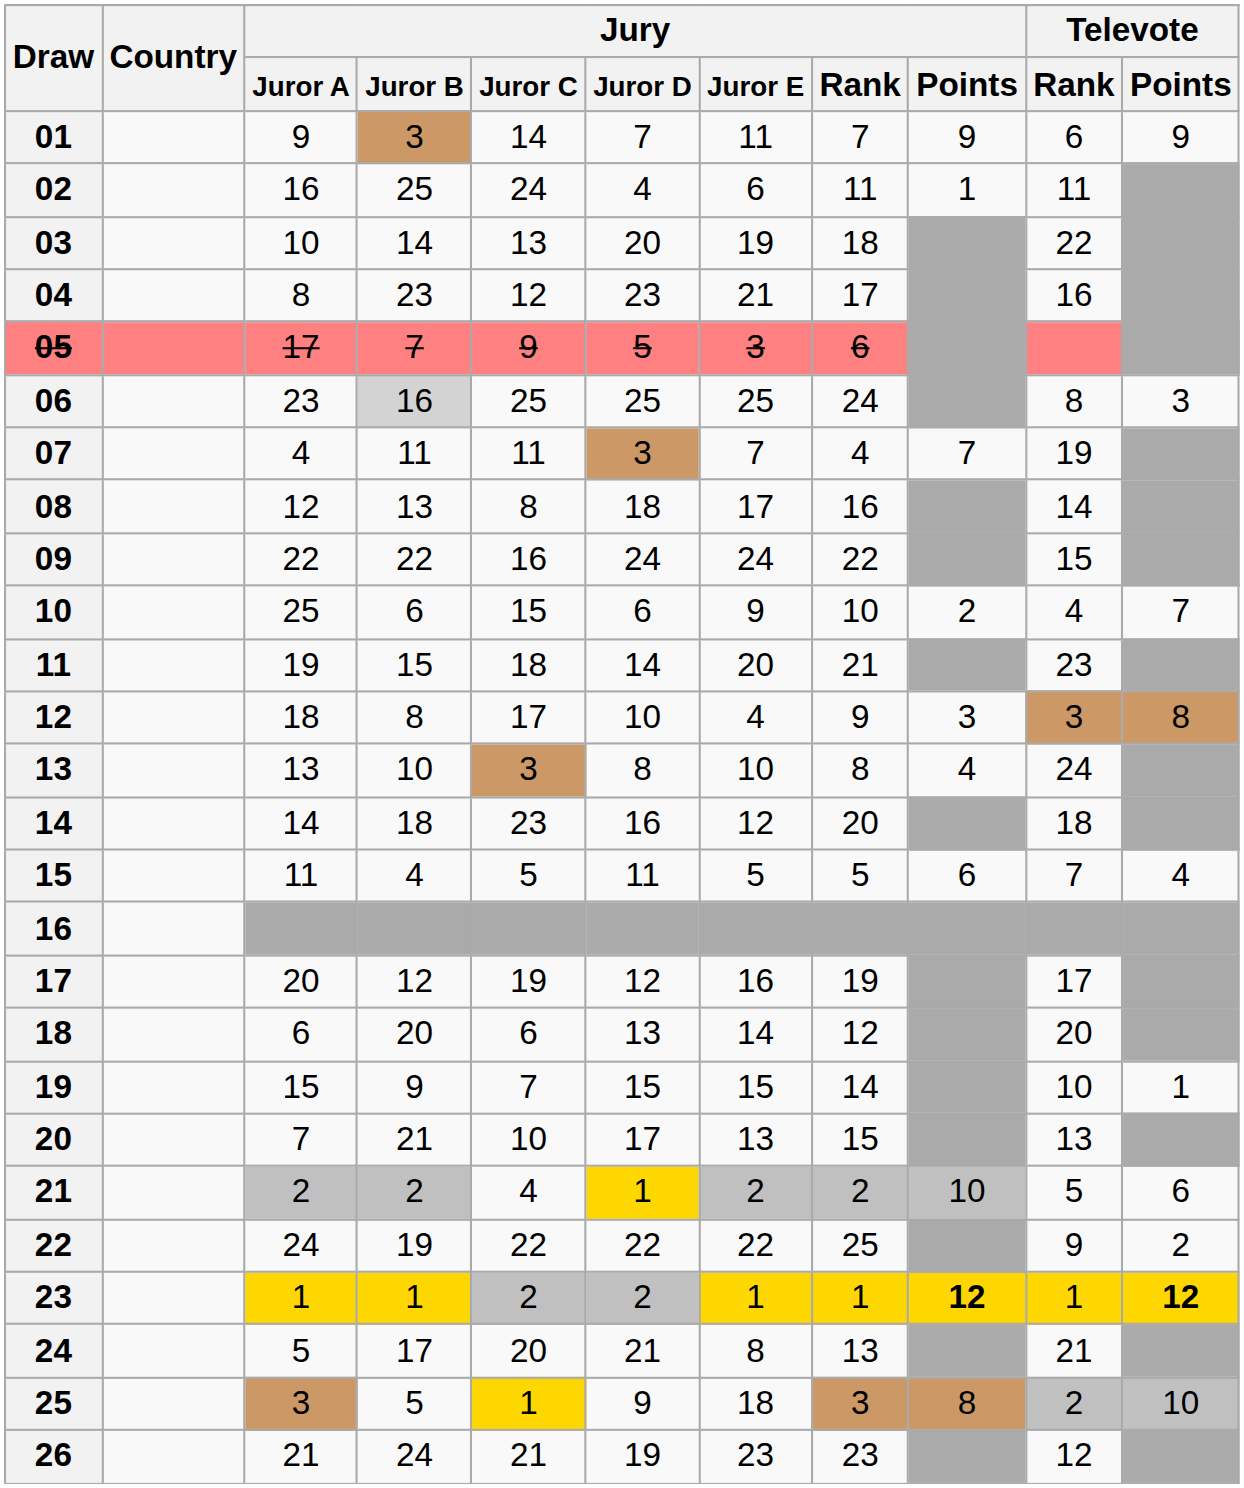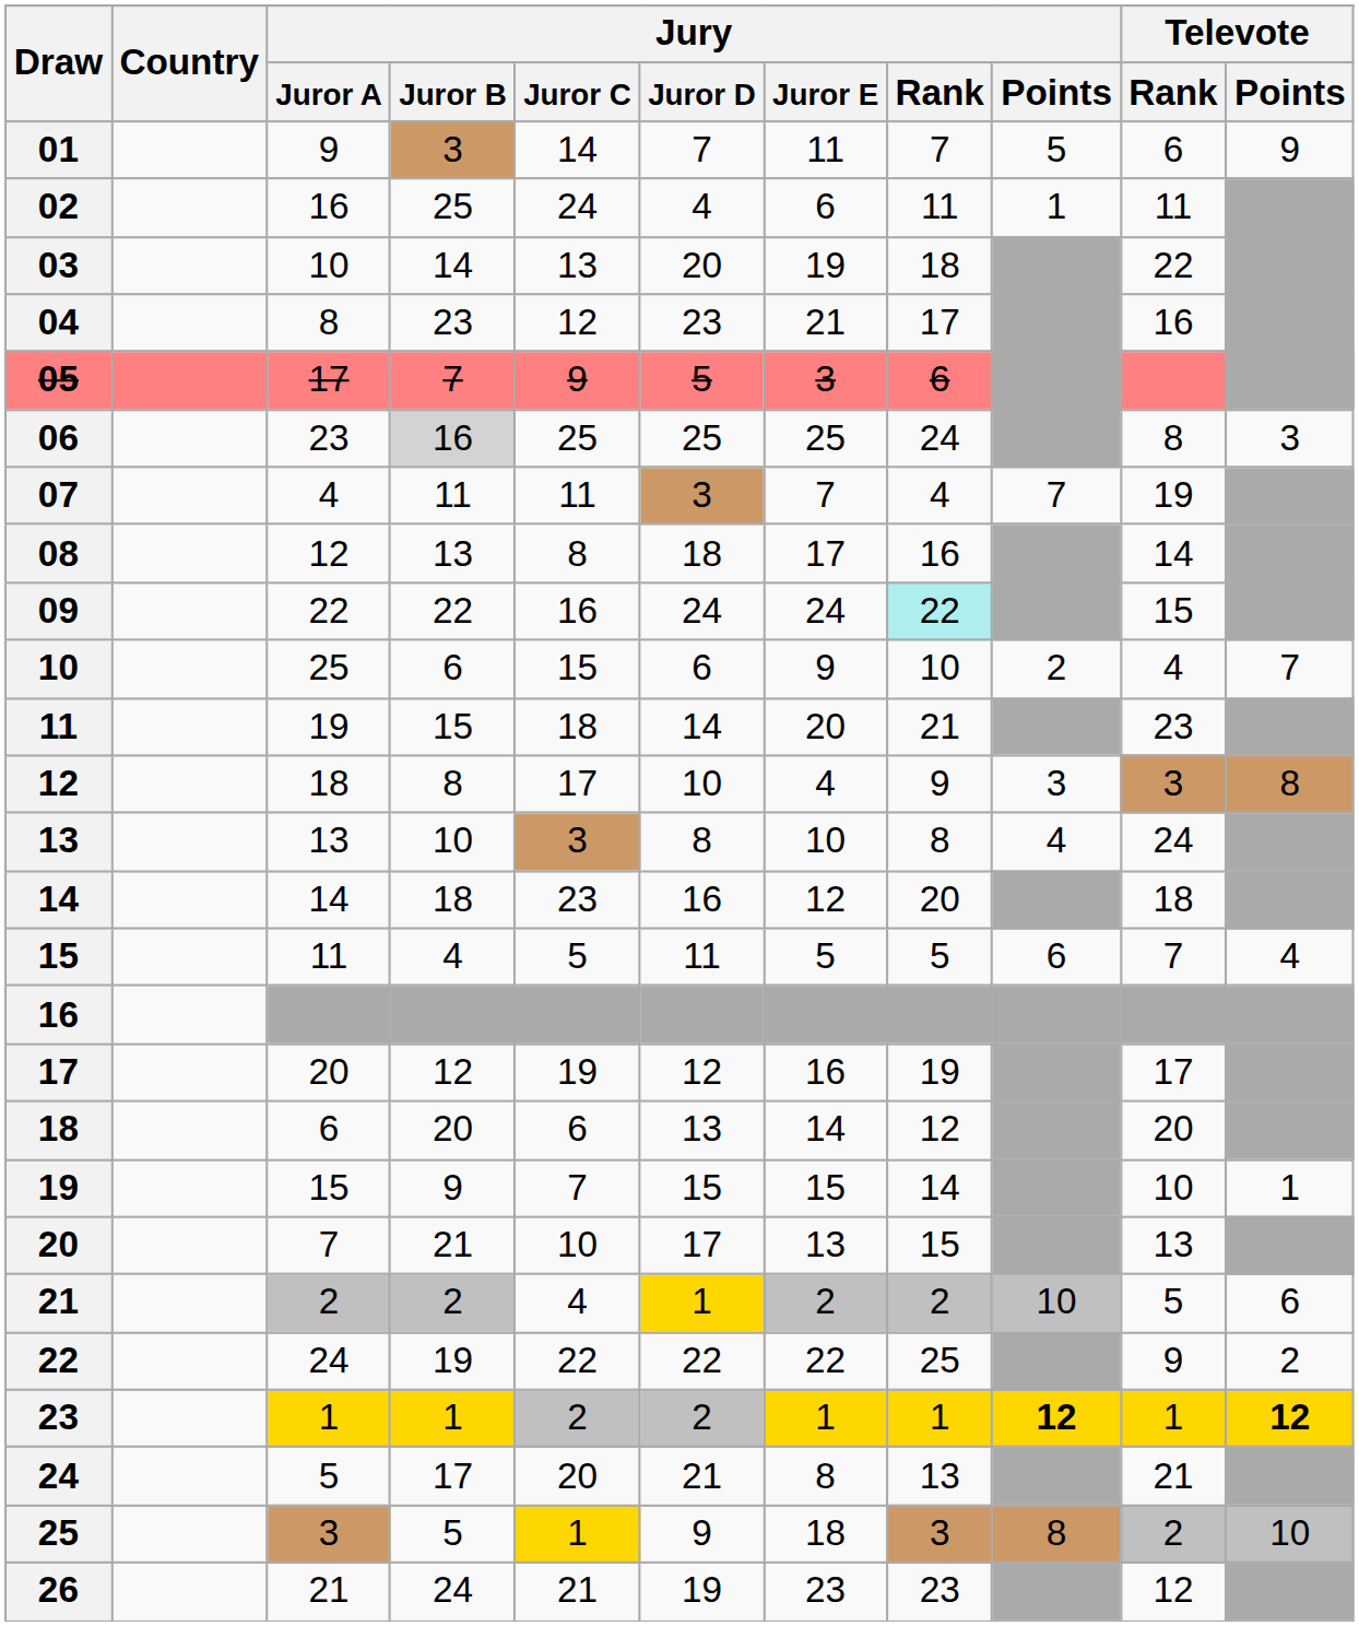 <table class="sortable wikitable collapsible plainrowheaders" style="text-align:center;">
 <tr>
 </tr>
 <tr>
 <th scope="col" rowspan="2">Draw</th>
 <th scope="col" rowspan="2">Country</th>
 <th scope="col" colspan="7">Jury</th>
 <th scope="col" colspan="2">Televote</th>
 </tr>
 <tr>
 <th scope="col"><small>Juror A</small></th>
 <th scope="col"><small>Juror B</small></th>
 <th scope="col"><small>Juror C</small></th>
 <th scope="col"><small>Juror D</small></th>
 <th scope="col"><small>Juror E</small></th>
 <th scope="col">Rank</th>
 <th scope="col" class="unsortable">Points</th>
 <th scope="col">Rank</th>
 <th scope="col" class="unsortable">Points</th>
 </tr>
 <tr>
 <th scope="row" style="text-align:center;">01</th>
 <td style="text-align:left;"></td>
 <td>9</td>
 <td style="background:#CC9966;">3</td>
 <td>14</td>
 <td>7</td>
 <td>11</td>
 <td>7</td>
-<td>9</td>
+<td>5</td>
 <td>6</td>
 <td>9</td>
 </tr>
 <tr>
 <th scope="row" style="text-align:center;">02</th>
 <td style="text-align:left;"></td>
 <td>16</td>
 <td>25</td>
 <td>24</td>
 <td>4</td>
 <td>6</td>
 <td>11</td>
 <td>1</td>
 <td>11</td>
 <td style="background:#AAAAAA;"></td>
 </tr>
 <tr>
 <th scope="row" style="text-align:center;">03</th>
 <td style="text-align:left;"></td>
 <td>10</td>
 <td>14</td>
 <td>13</td>
 <td>20</td>
 <td>19</td>
 <td>18</td>
 <td style="background:#AAAAAA;"></td>
 <td>22</td>
 <td style="background:#AAAAAA;"></td>
 </tr>
 <tr>
 <th scope="row" style="text-align:center;">04</th>
 <td style="text-align:left;"></td>
 <td>8</td>
 <td>23</td>
 <td>12</td>
 <td>23</td>
 <td>21</td>
 <td>17</td>
 <td style="background:#AAAAAA;"></td>
 <td>16</td>
 <td style="background:#AAAAAA;"></td>
 </tr>
 <tr style="background:#FE8080">
 <th scope="row" style="text-align:center; background:#FE8080"><s>05</s></th>
 <td style="text-align:left;"><s></s> </td>
 <td><s>17</s></td>
 <td><s>7</s></td>
 <td><s>9</s></td>
 <td><s>5</s></td>
 <td><s>3</s></td>
 <td><s>6</s></td>
 <td style="background:#AAAAAA;"></td>
 <td></td>
 <td style="background:#AAAAAA;"></td>
 </tr>
 <tr>
 <th scope="row" style="text-align:center;">06</th>
 <td style="text-align:left;"></td>
 <td>23</td>
 <td style="background: lightgrey;">16</td>
 <td>25</td>
 <td>25</td>
 <td>25</td>
 <td>24</td>
 <td style="background:#AAAAAA;"></td>
 <td>8</td>
 <td>3</td>
 </tr>
 <tr>
 <th scope="row" style="text-align:center;">07</th>
 <td style="text-align:left;"></td>
 <td>4</td>
 <td>11</td>
 <td>11</td>
 <td style="background:#CC9966;">3</td>
 <td>7</td>
 <td>4</td>
 <td>7</td>
 <td>19</td>
 <td style="background:#AAAAAA;"></td>
 </tr>
 <tr>
 <th scope="row" style="text-align:center;">08</th>
 <td style="text-align:left;"></td>
 <td>12</td>
 <td>13</td>
 <td>8</td>
 <td>18</td>
 <td>17</td>
 <td>16</td>
 <td style="background:#AAAAAA;"></td>
 <td>14</td>
 <td style="background:#AAAAAA;"></td>
 </tr>
 <tr>
 <th scope="row" style="text-align:center;">09</th>
 <td style="text-align:left;"></td>
 <td>22</td>
 <td>22</td>
 <td>16</td>
 <td>24</td>
 <td>24</td>
-<td>22</td>
+<td style="background: paleturquoise;">22</td>
 <td style="background:#AAAAAA;"></td>
 <td>15</td>
 <td style="background:#AAAAAA;"></td>
 </tr>
 <tr>
 <th scope="row" style="text-align:center;">10</th>
 <td style="text-align:left;"></td>
 <td>25</td>
 <td>6</td>
 <td>15</td>
 <td>6</td>
 <td>9</td>
 <td>10</td>
 <td>2</td>
 <td>4</td>
 <td>7</td>
 </tr>
 <tr>
 <th scope="row" style="text-align:center;">11</th>
 <td style="text-align:left;"></td>
 <td>19</td>
 <td>15</td>
 <td>18</td>
 <td>14</td>
 <td>20</td>
 <td>21</td>
 <td style="background:#AAAAAA;"></td>
 <td>23</td>
 <td style="background:#AAAAAA;"></td>
 </tr>
 <tr>
 <th scope="row" style="text-align:center;">12</th>
 <td style="text-align:left;"></td>
 <td>18</td>
 <td>8</td>
 <td>17</td>
 <td>10</td>
 <td>4</td>
 <td>9</td>
 <td>3</td>
 <td style="background:#CC9966;">3</td>
 <td style="background:#CC9966;">8</td>
 </tr>
 <tr>
 <th scope="row" style="text-align:center;">13</th>
 <td style="text-align:left;"></td>
 <td>13</td>
 <td>10</td>
 <td style="background:#CC9966;">3</td>
 <td>8</td>
 <td>10</td>
 <td>8</td>
 <td>4</td>
 <td>24</td>
 <td style="background:#AAAAAA;"></td>
 </tr>
 <tr>
 <th scope="row" style="text-align:center;">14</th>
 <td style="text-align:left;"></td>
 <td>14</td>
 <td>18</td>
 <td>23</td>
 <td>16</td>
 <td>12</td>
 <td>20</td>
 <td style="background:#AAAAAA;"></td>
 <td>18</td>
 <td style="background:#AAAAAA;"></td>
 </tr>
 <tr>
 <th scope="row" style="text-align:center;">15</th>
 <td style="text-align:left;"></td>
 <td>11</td>
 <td>4</td>
 <td>5</td>
 <td>11</td>
 <td>5</td>
 <td>5</td>
 <td>6</td>
 <td>7</td>
 <td>4</td>
 </tr>
 <tr class=sortbottom>
 <th scope="row" style="text-align:center;">16</th>
 <td style="text-align:left;"></td>
 <td style="background:#AAAAAA;"></td>
 <td style="background:#AAAAAA;"></td>
 <td style="background:#AAAAAA;"></td>
 <td style="background:#AAAAAA;"></td>
 <td style="background:#AAAAAA;"></td>
 <td style="background:#AAAAAA;"></td>
 <td style="background:#AAAAAA;"></td>
 <td style="background:#AAAAAA;"></td>
 <td style="background:#AAAAAA;"></td>
 </tr>
 <tr>
 <th scope="row" style="text-align:center;">17</th>
 <td style="text-align:left;"></td>
 <td>20</td>
 <td>12</td>
 <td>19</td>
 <td>12</td>
 <td>16</td>
 <td>19</td>
 <td style="background:#AAAAAA;"></td>
 <td>17</td>
 <td style="background:#AAAAAA;"></td>
 </tr>
 <tr>
 <th scope="row" style="text-align:center;">18</th>
 <td style="text-align:left;"></td>
 <td>6</td>
 <td>20</td>
 <td>6</td>
 <td>13</td>
 <td>14</td>
 <td>12</td>
 <td style="background:#AAAAAA;"></td>
 <td>20</td>
 <td style="background:#AAAAAA;"></td>
 </tr>
 <tr>
 <th scope="row" style="text-align:center;">19</th>
 <td style="text-align:left;"></td>
 <td>15</td>
 <td>9</td>
 <td>7</td>
 <td>15</td>
 <td>15</td>
 <td>14</td>
 <td style="background:#AAAAAA;"></td>
 <td>10</td>
 <td>1</td>
 </tr>
 <tr>
 <th scope="row" style="text-align:center;">20</th>
 <td style="text-align:left;"></td>
 <td>7</td>
 <td>21</td>
 <td>10</td>
 <td>17</td>
 <td>13</td>
 <td>15</td>
 <td style="background:#AAAAAA;"></td>
 <td>13</td>
 <td style="background:#AAAAAA;"></td>
 </tr>
 <tr>
 <th scope="row" style="text-align:center;">21</th>
 <td style="text-align:left;"></td>
 <td style="background:silver;">2</td>
 <td style="background:silver;">2</td>
 <td>4</td>
 <td style="background:gold;">1</td>
 <td style="background:silver;">2</td>
 <td style="background:silver;">2</td>
 <td style="background:silver;">10</td>
 <td>5</td>
 <td>6</td>
 </tr>
 <tr>
 <th scope="row" style="text-align:center;">22</th>
 <td style="text-align:left;"></td>
 <td>24</td>
 <td>19</td>
 <td>22</td>
 <td>22</td>
 <td>22</td>
 <td>25</td>
 <td style="background:#AAAAAA;"></td>
 <td>9</td>
 <td>2</td>
 </tr>
 <tr>
 <th scope="row" style="text-align:center;">23</th>
 <td style="text-align:left;"></td>
 <td style="background:gold;">1</td>
 <td style="background:gold;">1</td>
 <td style="background:silver;">2</td>
 <td style="background:silver;">2</td>
 <td style="background:gold;">1</td>
 <td style="background:gold;">1</td>
 <td style="background:gold;"><strong>12</strong></td>
 <td style="background:gold;">1</td>
 <td style="background:gold;"><strong>12</strong></td>
 </tr>
 <tr>
 <th scope="row" style="text-align:center;">24</th>
 <td style="text-align:left;"></td>
 <td>5</td>
 <td>17</td>
 <td>20</td>
 <td>21</td>
 <td>8</td>
 <td>13</td>
 <td style="background:#AAAAAA;"></td>
 <td>21</td>
 <td style="background:#AAAAAA;"></td>
 </tr>
 <tr>
 <th scope="row" style="text-align:center;">25</th>
 <td style="text-align:left;"></td>
 <td style="background:#CC9966;">3</td>
 <td>5</td>
 <td style="background:gold;">1</td>
 <td>9</td>
 <td>18</td>
 <td style="background:#CC9966;">3</td>
 <td style="background:#CC9966;">8</td>
 <td style="background:silver;">2</td>
 <td style="background:silver;">10</td>
 </tr>
 <tr>
 <th scope="row" style="text-align:center;">26</th>
 <td style="text-align:left;"></td>
 <td>21</td>
 <td>24</td>
 <td>21</td>
 <td>19</td>
 <td>23</td>
 <td>23</td>
 <td style="background:#AAAAAA;"></td>
 <td>12</td>
 <td style="background:#AAAAAA;"></td>
 </tr>
 </table>
